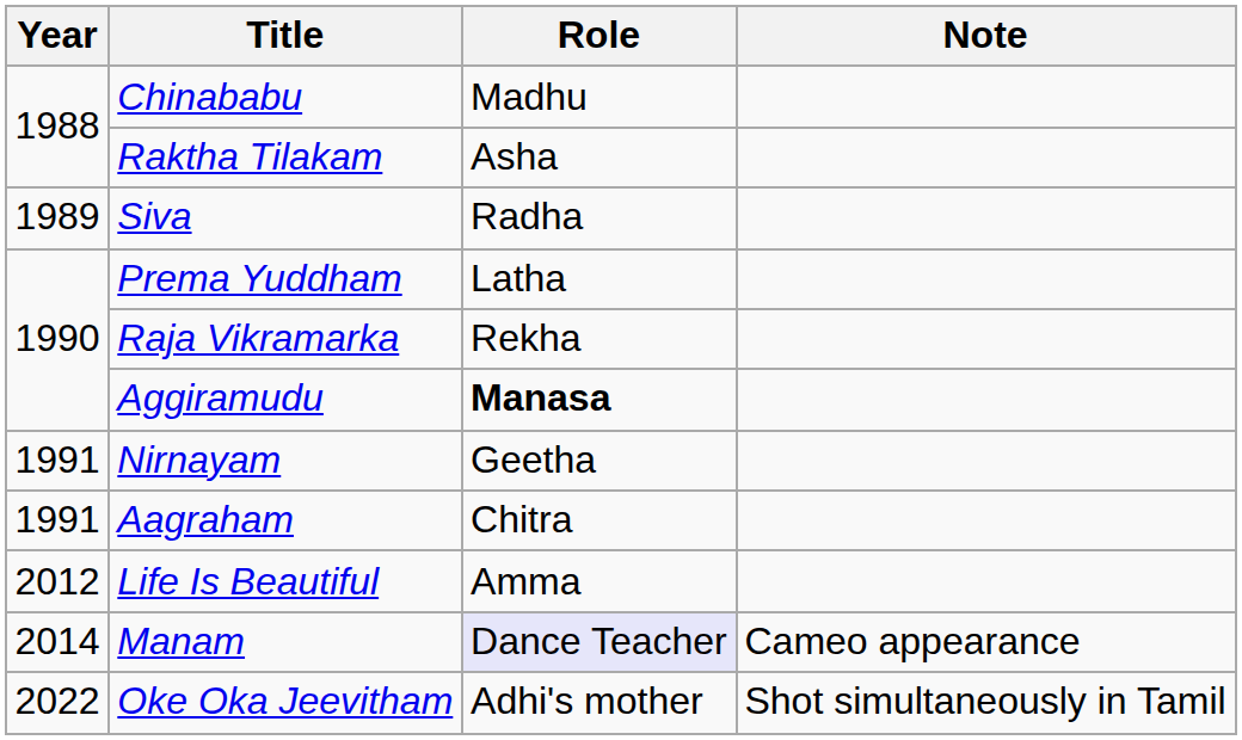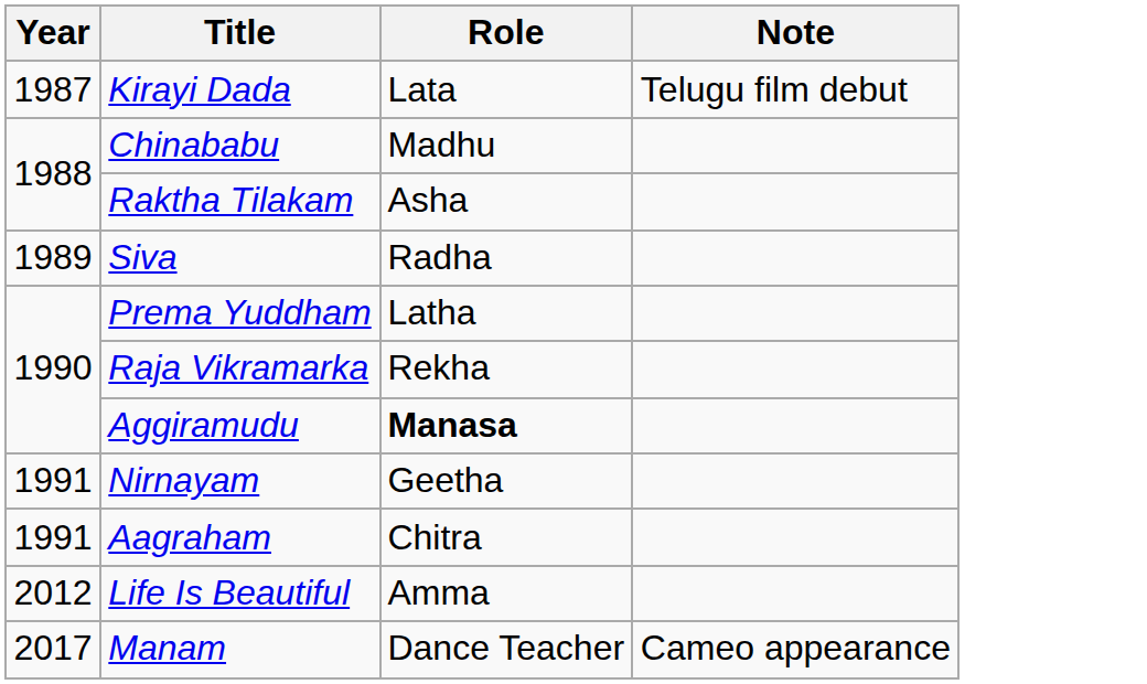 <table class="wikitable sortable">
 <tr>
 <th>Year</th>
 <th>Title</th>
 <th>Role</th>
 <th>Note</th>
+</tr>
+<tr>
+<td>1987</td>
+<td><em><a href='#'>Kirayi Dada</a></em></td>
+<td>Lata</td>
+<td>Telugu film debut</td>
 </tr>
 <tr>
 <td rowspan=2>1988</td>
 <td><em><a href='#'>Chinababu</a></em></td>
 <td>Madhu</td>
 <td></td>
 </tr>
 <tr>
 <td><em><a href='#'>Raktha Tilakam</a></em></td>
 <td>Asha</td>
 <td></td>
 </tr>
 <tr>
 <td rowspan=1>1989</td>
 <td><em><a href='#'>Siva</a></em></td>
 <td>Radha</td>
 <td></td>
 </tr>
 <tr>
 <td rowspan=3>1990</td>
 <td><em><a href='#'>Prema Yuddham</a></em></td>
 <td>Latha</td>
 <td></td>
 </tr>
 <tr>
 <td><em><a href='#'>Raja Vikramarka</a></em></td>
 <td>Rekha</td>
 <td></td>
 </tr>
 <tr>
 <td><em><a href='#'>Aggiramudu</a></em></td>
 <td><strong>Manasa</strong></td>
 <td></td>
 </tr>
 <tr>
 <td rowspan=1>1991</td>
 <td><em><a href='#'>Nirnayam</a></em></td>
 <td>Geetha</td>
 <td></td>
 </tr>
 <tr>
 <td rowspan=>1991</td>
 <td><em><a href='#'>Aagraham</a></em></td>
 <td>Chitra</td>
 <td></td>
 </tr>
 <tr>
 <td rowspan=1>2012</td>
 <td><em><a href='#'>Life Is Beautiful</a></em></td>
 <td>Amma</td>
 <td></td>
 </tr>
 <tr>
-<td rowspan=1>2014</td>
+<td rowspan=1>2017</td>
 <td><em><a href='#'>Manam</a></em></td>
-<td style="background: lavender;">Dance Teacher</td>
+<td>Dance Teacher</td>
 <td>Cameo appearance</td>
 </tr>
-<tr>
-<td>2022</td>
-<td><em><a href='#'>Oke Oka Jeevitham</a></em></td>
-<td>Adhi's mother</td>
-<td>Shot simultaneously in Tamil</td>
-</tr>
 </table>
